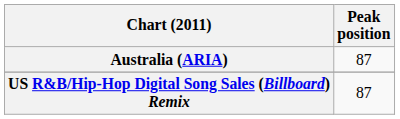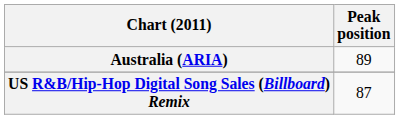 <table class="wikitable sortable plainrowheaders" style="text-align:center">
 <tr>
 <th scope="col">Chart (2011)</th>
 <th scope="col">Peak<br>position</th>
 </tr>
 <tr>
 <th scope="row">Australia (<a href='#'>ARIA</a>)</th>
-<td>87</td>
+<td>89</td>
 </tr>
 <tr>
 </tr>
 <tr>
 </tr>
 <tr>
 </tr>
 <tr>
 </tr>
 <tr>
 </tr>
 <tr>
 </tr>
 <tr>
 </tr>
 <tr>
 </tr>
 <tr>
 <th scope="row">US <a href='#'>R&B/Hip-Hop Digital Song Sales</a> (<em><a href='#'>Billboard</a></em>)<br><em>Remix</em></th>
 <td>87</td>
 </tr>
 </table>
